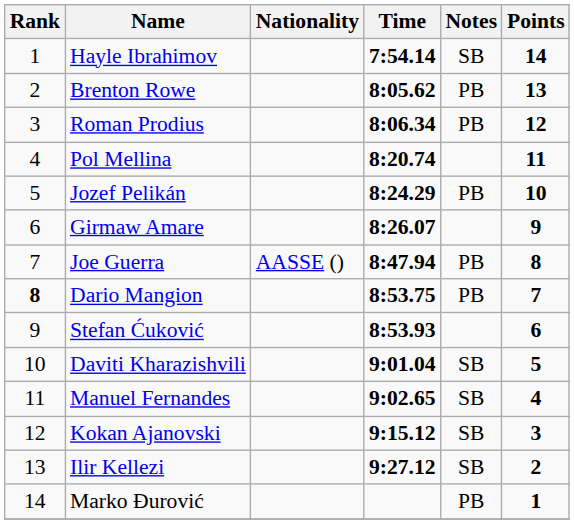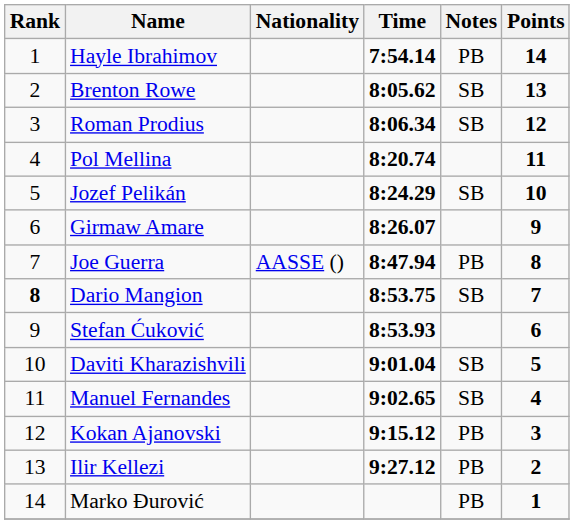 <table class="wikitable sortable" style="text-align:center">
 <tr>
 <th>Rank</th>
 <th>Name</th>
 <th>Nationality</th>
 <th>Time</th>
 <th>Notes</th>
 <th>Points</th>
 </tr>
 <tr>
 <td>1</td>
 <td align=left><a href='#'>Hayle Ibrahimov</a></td>
 <td align=left></td>
 <td><strong>7:54.14</strong></td>
-<td>SB</td>
+<td>PB</td>
 <td><strong>14</strong></td>
 </tr>
 <tr>
 <td>2</td>
 <td align=left><a href='#'>Brenton Rowe</a></td>
 <td align=left></td>
 <td><strong>8:05.62</strong></td>
-<td>PB</td>
+<td>SB</td>
 <td><strong>13</strong></td>
 </tr>
 <tr>
 <td>3</td>
 <td align=left><a href='#'>Roman Prodius</a></td>
 <td align=left></td>
 <td><strong>8:06.34</strong></td>
-<td>PB</td>
+<td>SB</td>
 <td><strong>12</strong></td>
 </tr>
 <tr>
 <td>4</td>
 <td align=left><a href='#'>Pol Mellina</a></td>
 <td align=left></td>
 <td><strong>8:20.74</strong></td>
 <td></td>
 <td><strong>11</strong></td>
 </tr>
 <tr>
 <td>5</td>
 <td align=left><a href='#'>Jozef Pelikán</a></td>
 <td align=left></td>
 <td><strong>8:24.29</strong></td>
-<td>PB</td>
+<td>SB</td>
 <td><strong>10</strong></td>
 </tr>
 <tr>
 <td>6</td>
 <td align=left><a href='#'>Girmaw Amare</a></td>
 <td align=left></td>
 <td><strong>8:26.07</strong></td>
 <td></td>
 <td><strong>9</strong></td>
 </tr>
 <tr>
 <td>7</td>
 <td align=left><a href='#'>Joe Guerra</a></td>
 <td align=left> <a href='#'>AASSE</a> ()</td>
 <td><strong>8:47.94 </strong></td>
 <td>PB</td>
 <td><strong>8</strong></td>
 </tr>
 <tr>
 <td><strong>8</strong></td>
 <td align=left><a href='#'>Dario Mangion</a></td>
 <td align=left></td>
 <td><strong>8:53.75</strong></td>
-<td>PB</td>
+<td>SB</td>
 <td><strong>7</strong></td>
 </tr>
 <tr>
 <td>9</td>
 <td align=left><a href='#'>Stefan Ćuković</a></td>
 <td align=left></td>
 <td><strong>8:53.93</strong></td>
 <td></td>
 <td><strong>6</strong></td>
 </tr>
 <tr>
 <td>10</td>
 <td align=left><a href='#'>Daviti Kharazishvili</a></td>
 <td align=left></td>
 <td><strong>9:01.04</strong></td>
 <td>SB</td>
 <td><strong>5</strong></td>
 </tr>
 <tr>
 <td>11</td>
 <td align=left><a href='#'>Manuel Fernandes</a></td>
 <td align=left></td>
 <td><strong>9:02.65</strong></td>
 <td>SB</td>
 <td><strong>4</strong></td>
 </tr>
 <tr>
 <td>12</td>
 <td align=left><a href='#'>Kokan Ajanovski</a></td>
 <td align=left></td>
 <td><strong>9:15.12</strong></td>
-<td>SB</td>
+<td>PB</td>
 <td><strong>3</strong></td>
 </tr>
 <tr>
 <td>13</td>
 <td align=left><a href='#'>Ilir Kellezi</a></td>
 <td align=left></td>
 <td><strong>9:27.12</strong></td>
-<td>SB</td>
+<td>PB</td>
 <td><strong>2</strong></td>
 </tr>
 <tr>
 <td>14</td>
 <td align=left>Marko Đurović</td>
 <td align=left></td>
 <td><strong></strong></td>
 <td>PB</td>
 <td><strong>1</strong></td>
 </tr>
 <tr>
 </tr>
 </table>
